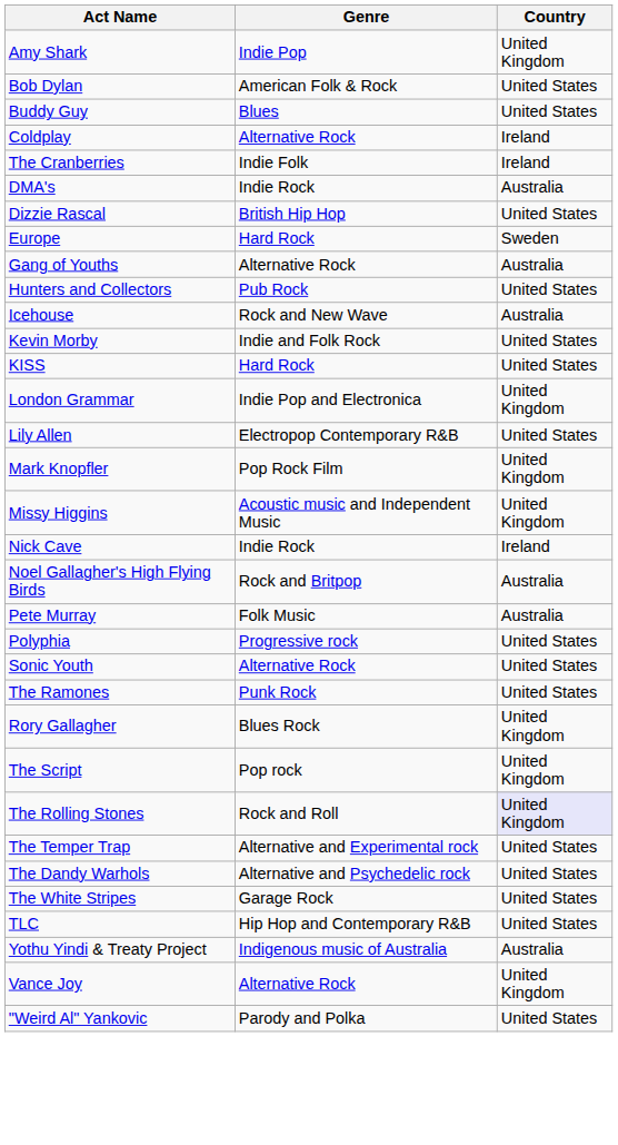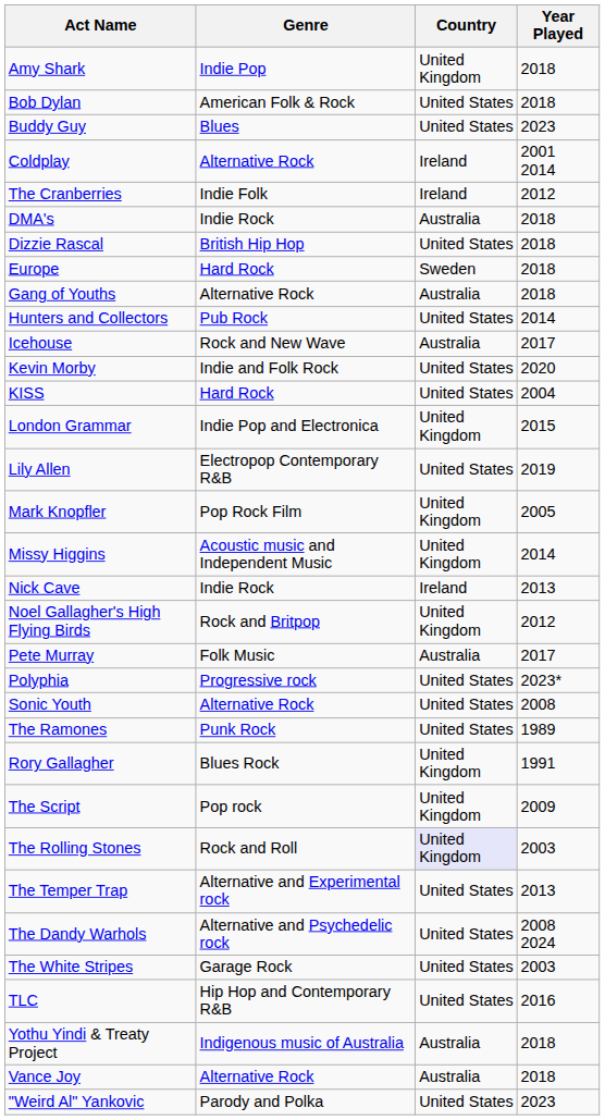 <table class="wikitable">
 <tr>
 <th>Act Name</th>
 <th>Genre</th>
 <th>Country</th>
+<th>Year Played</th>
 </tr>
 <tr>
 <td><a href='#'>Amy Shark</a></td>
 <td><a href='#'>Indie Pop</a></td>
 <td>United Kingdom</td>
+<td>2018</td>
 </tr>
 <tr>
 <td><a href='#'>Bob Dylan</a></td>
 <td>American Folk & Rock</td>
 <td>United States</td>
+<td>2018</td>
 </tr>
 <tr>
 <td><a href='#'>Buddy Guy</a></td>
 <td><a href='#'>Blues</a></td>
 <td>United States</td>
+<td>2023</td>
 </tr>
 <tr>
 <td><a href='#'>Coldplay</a></td>
 <td><a href='#'>Alternative Rock</a></td>
 <td>Ireland</td>
+<td>2001<br>2014</td>
 </tr>
 <tr>
 <td><a href='#'>The Cranberries</a></td>
 <td>Indie Folk</td>
 <td>Ireland</td>
+<td>2012</td>
 </tr>
 <tr>
 <td><a href='#'>DMA's</a></td>
 <td>Indie Rock</td>
 <td>Australia</td>
+<td>2018</td>
 </tr>
 <tr>
 <td><a href='#'>Dizzie Rascal</a></td>
 <td><a href='#'>British Hip Hop</a></td>
 <td>United States</td>
+<td>2018</td>
 </tr>
 <tr>
 <td><a href='#'>Europe</a></td>
 <td><a href='#'>Hard Rock</a></td>
 <td>Sweden</td>
+<td>2018</td>
 </tr>
 <tr>
 <td><a href='#'>Gang of Youths</a></td>
 <td>Alternative Rock</td>
 <td>Australia</td>
+<td>2018</td>
 </tr>
 <tr>
 <td><a href='#'>Hunters and Collectors</a></td>
 <td><a href='#'>Pub Rock</a></td>
 <td>United States</td>
+<td>2014</td>
 </tr>
 <tr>
 <td><a href='#'>Icehouse</a></td>
 <td>Rock and New Wave</td>
 <td>Australia</td>
+<td>2017</td>
 </tr>
 <tr>
 <td><a href='#'>Kevin Morby</a></td>
 <td>Indie and Folk Rock</td>
 <td>United States</td>
+<td>2020</td>
 </tr>
 <tr>
 <td><a href='#'>KISS</a></td>
 <td><a href='#'>Hard Rock</a></td>
 <td>United States</td>
+<td>2004</td>
 </tr>
 <tr>
 <td><a href='#'>London Grammar</a></td>
 <td>Indie Pop and Electronica</td>
 <td>United Kingdom</td>
+<td>2015</td>
 </tr>
 <tr>
 <td><a href='#'>Lily Allen</a></td>
 <td>Electropop Contemporary R&B</td>
 <td>United States</td>
+<td>2019</td>
 </tr>
 <tr>
 <td><a href='#'>Mark Knopfler</a></td>
 <td>Pop Rock Film</td>
 <td>United Kingdom</td>
+<td>2005</td>
 </tr>
 <tr>
 <td><a href='#'>Missy Higgins</a></td>
 <td><a href='#'>Acoustic music</a> and Independent Music</td>
 <td>United Kingdom</td>
+<td>2014</td>
 </tr>
 <tr>
 <td><a href='#'>Nick Cave</a></td>
 <td>Indie Rock</td>
 <td>Ireland</td>
+<td>2013</td>
 </tr>
 <tr>
 <td><a href='#'>Noel Gallagher's High Flying Birds</a></td>
 <td>Rock and <a href='#'>Britpop</a></td>
-<td>Australia</td>
+<td>United Kingdom</td>
+<td>2012</td>
 </tr>
 <tr>
 <td><a href='#'>Pete Murray</a></td>
 <td>Folk Music</td>
 <td>Australia</td>
+<td>2017</td>
 </tr>
 <tr>
 <td><a href='#'>Polyphia</a></td>
 <td><a href='#'>Progressive rock</a></td>
 <td>United States</td>
+<td>2023*</td>
 </tr>
 <tr>
 <td><a href='#'>Sonic Youth</a></td>
 <td><a href='#'>Alternative Rock</a></td>
 <td>United States</td>
+<td>2008</td>
 </tr>
 <tr>
 <td><a href='#'>The Ramones</a></td>
 <td><a href='#'>Punk Rock</a></td>
 <td>United States</td>
+<td>1989</td>
 </tr>
 <tr>
 <td><a href='#'>Rory Gallagher</a></td>
 <td>Blues Rock</td>
 <td>United Kingdom</td>
+<td>1991</td>
 </tr>
 <tr>
 <td><a href='#'>The Script</a></td>
 <td>Pop rock</td>
 <td>United Kingdom</td>
+<td>2009</td>
 </tr>
 <tr>
 <td><a href='#'>The Rolling Stones</a></td>
 <td>Rock and Roll</td>
 <td style="background: lavender;">United Kingdom</td>
+<td>2003</td>
 </tr>
 <tr>
 <td><a href='#'>The Temper Trap</a></td>
 <td>Alternative and <a href='#'>Experimental rock</a></td>
 <td>United States</td>
+<td>2013</td>
 </tr>
 <tr>
 <td><a href='#'>The Dandy Warhols</a></td>
 <td>Alternative and <a href='#'>Psychedelic rock</a></td>
 <td>United States</td>
+<td>2008<br>2024</td>
 </tr>
 <tr>
 <td><a href='#'>The White Stripes</a></td>
 <td>Garage Rock</td>
 <td>United States</td>
+<td>2003</td>
 </tr>
 <tr>
 <td><a href='#'>TLC</a></td>
 <td>Hip Hop and Contemporary R&B</td>
 <td>United States</td>
+<td>2016</td>
 </tr>
 <tr>
 <td><a href='#'>Yothu Yindi</a> & Treaty Project</td>
 <td><a href='#'>Indigenous music of Australia</a></td>
 <td>Australia</td>
+<td>2018</td>
 </tr>
 <tr>
 <td><a href='#'>Vance Joy</a></td>
 <td><a href='#'>Alternative Rock</a></td>
-<td>United Kingdom</td>
+<td>Australia</td>
+<td>2018</td>
 </tr>
 <tr>
 <td><a href='#'>"Weird Al" Yankovic</a></td>
 <td>Parody and Polka</td>
 <td>United States</td>
+<td>2023</td>
 </tr>
 </table>
